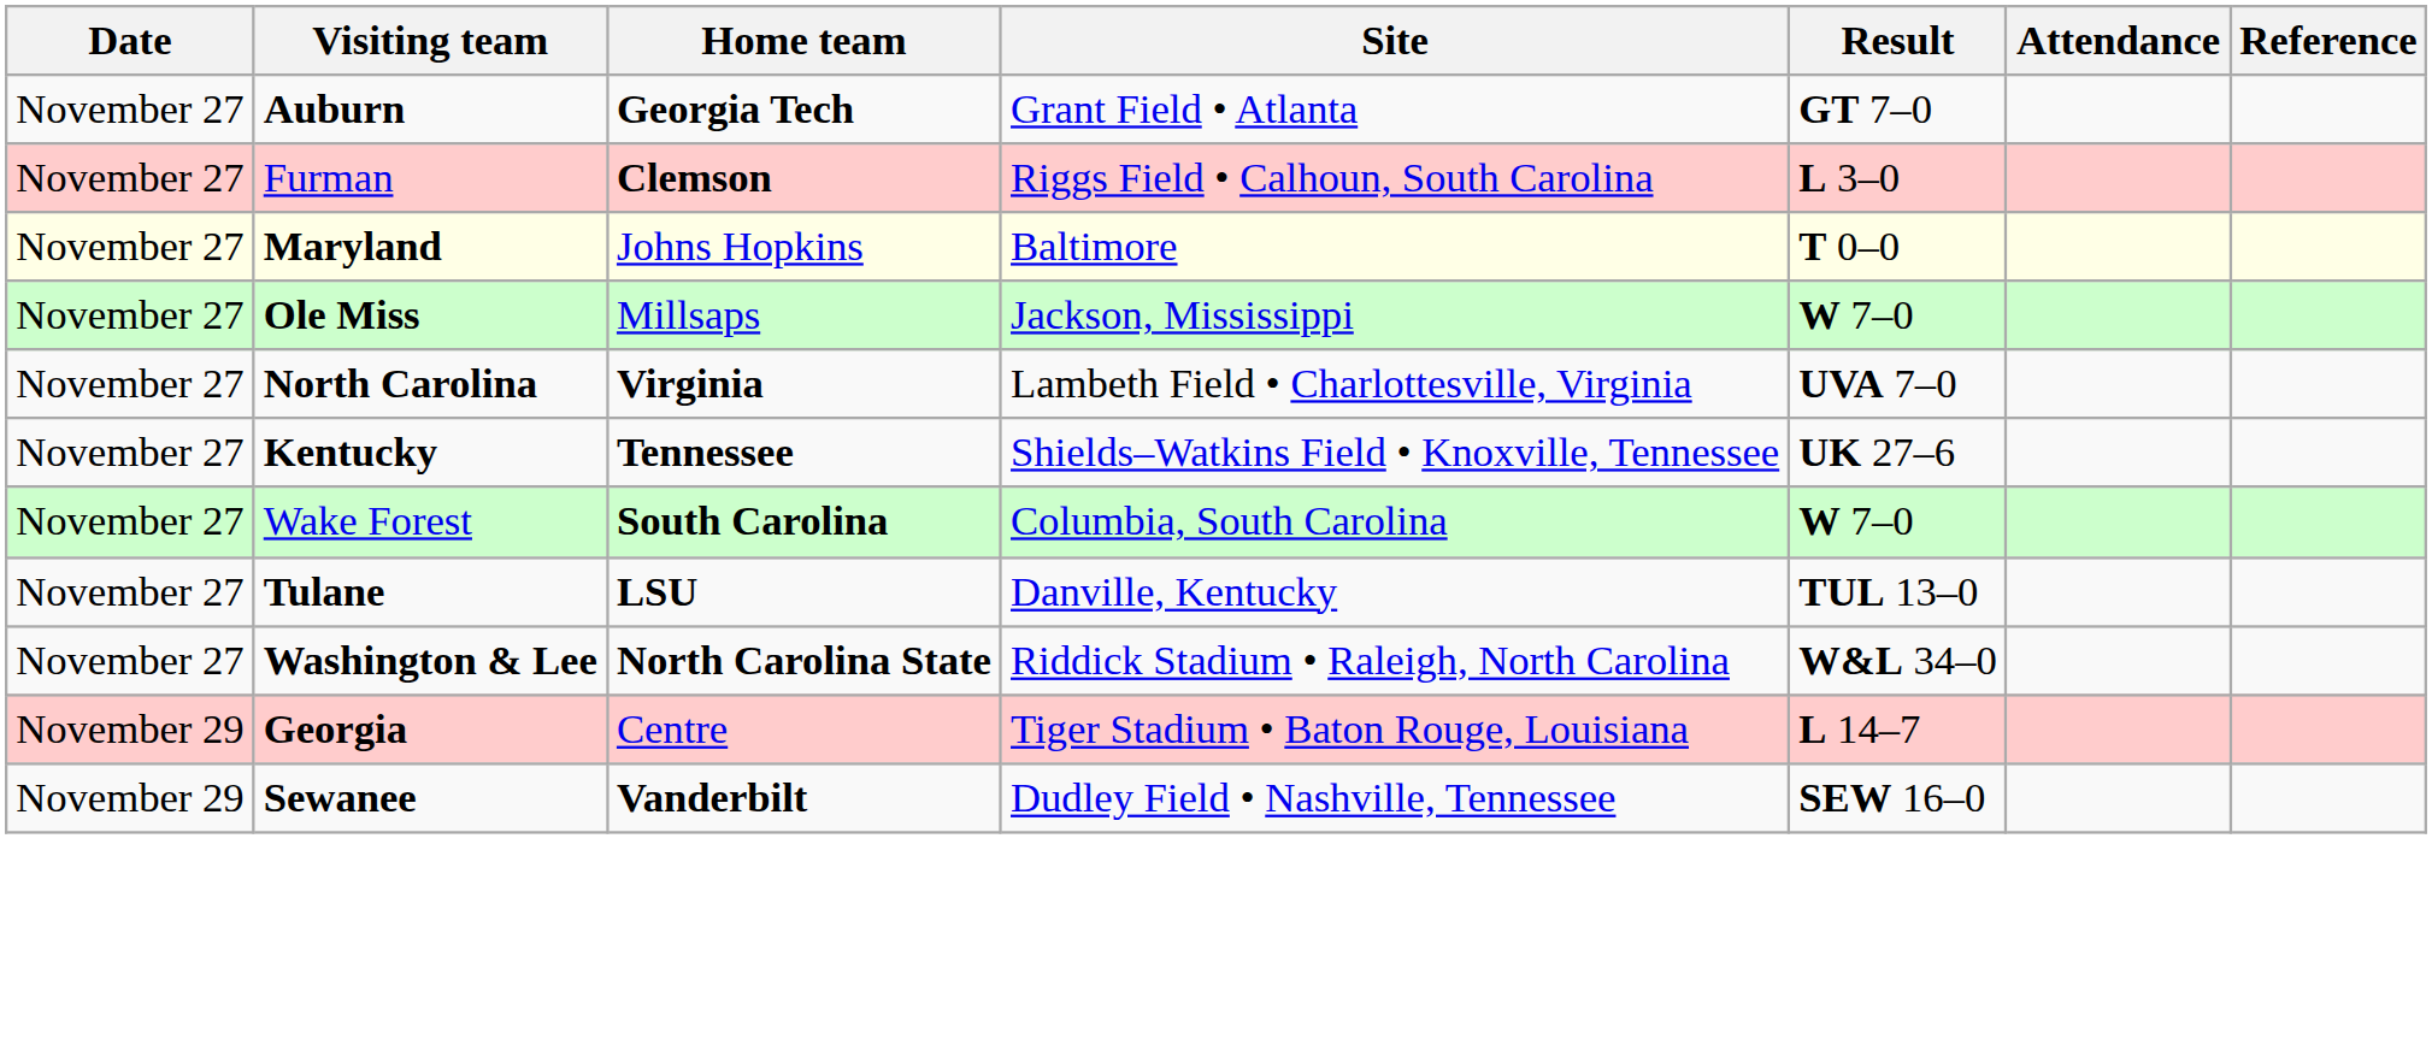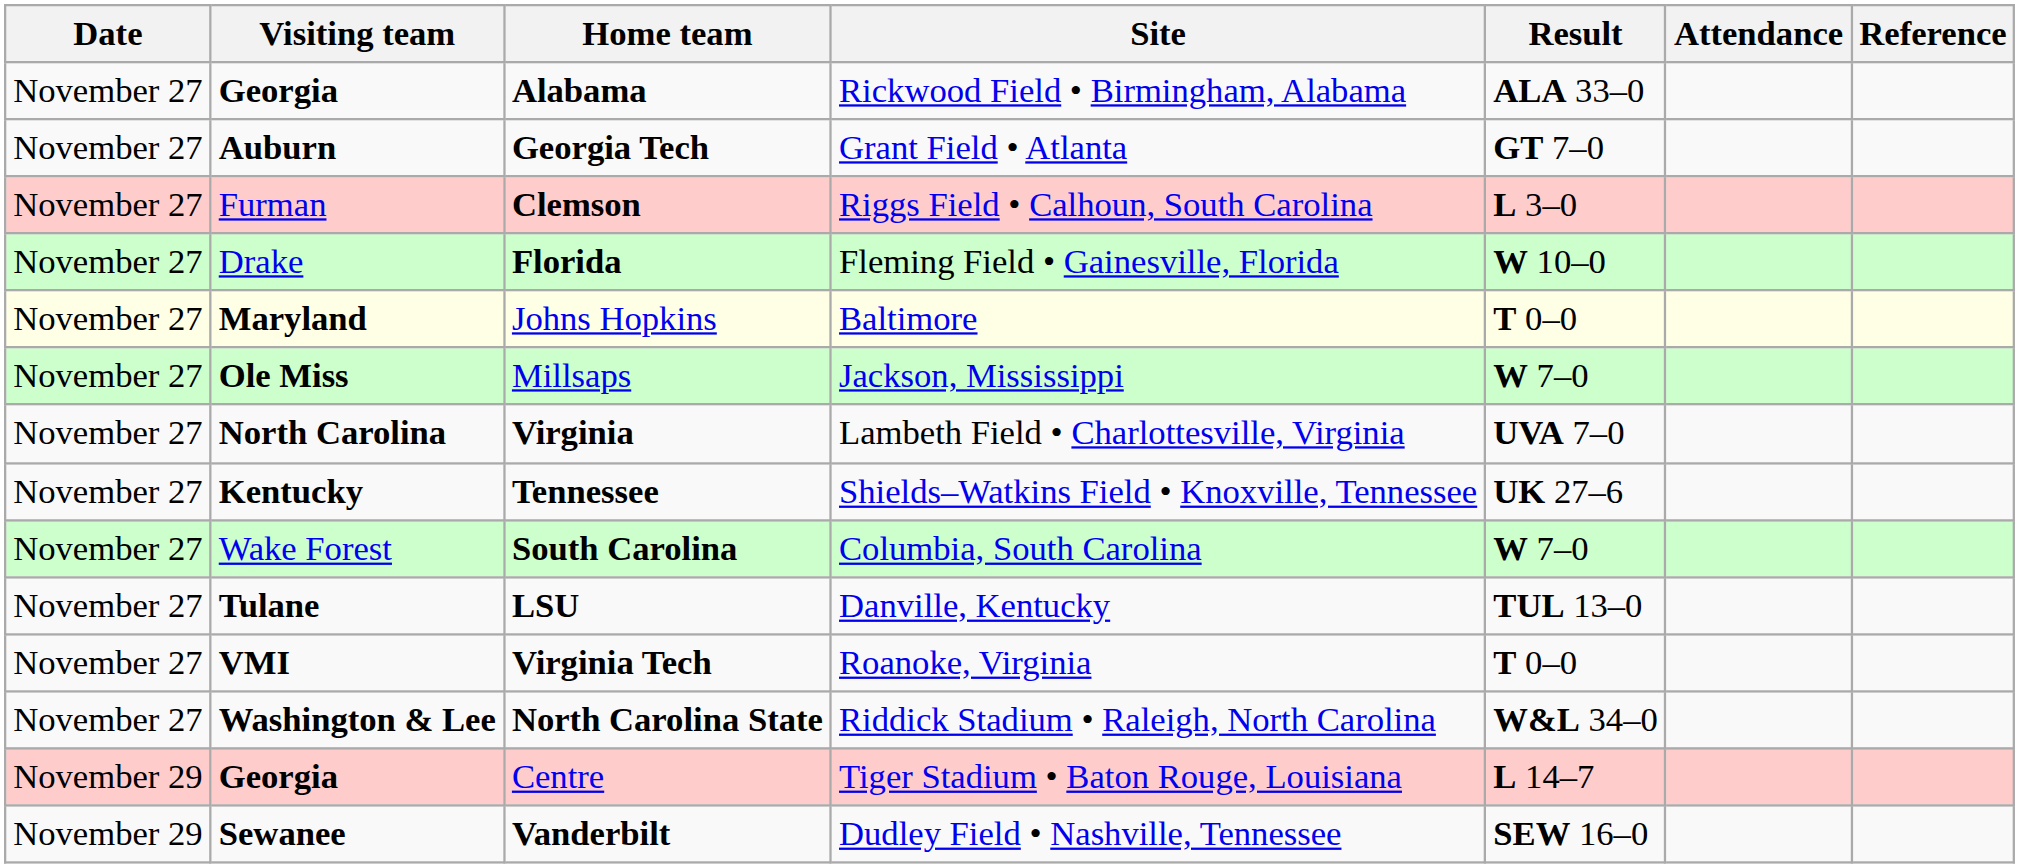 <table class="wikitable" style="font-size:95%;">
 <tr>
 <th>Date</th>
 <th>Visiting team</th>
 <th>Home team</th>
 <th>Site</th>
 <th>Result</th>
 <th>Attendance</th>
 <th class="unsortable">Reference</th>
+</tr>
+<tr bgcolor=>
+<td>November 27</td>
+<td><strong>Georgia</strong></td>
+<td><strong>Alabama</strong></td>
+<td><a href='#'>Rickwood Field</a> • <a href='#'>Birmingham, Alabama</a></td>
+<td><strong>ALA</strong> 33–0</td>
+<td></td>
+<td></td>
 </tr>
 <tr bgcolor=>
 <td>November 27</td>
 <td><strong>Auburn</strong></td>
 <td><strong>Georgia Tech</strong></td>
 <td><a href='#'>Grant Field</a> • <a href='#'>Atlanta</a></td>
 <td><strong>GT</strong> 7–0</td>
 <td></td>
 <td></td>
 </tr>
 <tr bgcolor=ffcccc>
 <td>November 27</td>
 <td><a href='#'>Furman</a></td>
 <td><strong>Clemson</strong></td>
 <td><a href='#'>Riggs Field</a> • <a href='#'>Calhoun, South Carolina</a></td>
 <td><strong>L</strong> 3–0</td>
+<td></td>
+<td></td>
+</tr>
+<tr bgcolor=ccffcc>
+<td>November 27</td>
+<td><a href='#'>Drake</a></td>
+<td><strong>Florida</strong></td>
+<td>Fleming Field • <a href='#'>Gainesville, Florida</a></td>
+<td><strong>W</strong> 10–0</td>
 <td></td>
 <td></td>
 </tr>
 <tr bgcolor=ffffe6>
 <td>November 27</td>
 <td><strong>Maryland</strong></td>
 <td><a href='#'>Johns Hopkins</a></td>
 <td><a href='#'>Baltimore</a></td>
 <td><strong>T</strong> 0–0</td>
 <td></td>
 <td></td>
 </tr>
 <tr bgcolor=ccffcc>
 <td>November 27</td>
 <td><strong>Ole Miss</strong></td>
 <td><a href='#'>Millsaps</a></td>
 <td><a href='#'>Jackson, Mississippi</a></td>
 <td><strong>W</strong> 7–0</td>
 <td></td>
 <td></td>
 </tr>
 <tr bgcolor=>
 <td>November 27</td>
 <td><strong>North Carolina</strong></td>
 <td><strong>Virginia</strong></td>
 <td>Lambeth Field •  <a href='#'>Charlottesville, Virginia</a></td>
 <td><strong>UVA</strong> 7–0</td>
 <td></td>
 <td></td>
 </tr>
 <tr bgcolor=>
 <td>November 27</td>
 <td><strong>Kentucky</strong></td>
 <td><strong>Tennessee</strong></td>
 <td><a href='#'>Shields–Watkins Field</a> • <a href='#'>Knoxville, Tennessee</a></td>
 <td><strong>UK</strong> 27–6</td>
 <td></td>
 <td></td>
 </tr>
 <tr bgcolor=ccffcc>
 <td>November 27</td>
 <td><a href='#'>Wake Forest</a></td>
 <td><strong>South Carolina</strong></td>
 <td><a href='#'>Columbia, South Carolina</a></td>
 <td><strong>W</strong> 7–0</td>
 <td></td>
 <td></td>
 </tr>
 <tr bgcolor=>
 <td>November 27</td>
 <td><strong>Tulane</strong></td>
 <td><strong>LSU</strong></td>
 <td><a href='#'>Danville, Kentucky</a></td>
 <td><strong>TUL</strong> 13–0</td>
 <td></td>
 <td></td>
 </tr>
 <tr bgcolor=>
 <td>November 27</td>
+<td><strong>VMI</strong></td>
+<td><strong>Virginia Tech</strong></td>
+<td><a href='#'>Roanoke, Virginia</a></td>
+<td><strong>T</strong> 0–0</td>
+<td></td>
+<td></td>
+</tr>
+<tr bgcolor=>
+<td>November 27</td>
 <td><strong>Washington & Lee</strong></td>
 <td><strong>North Carolina State</strong></td>
 <td><a href='#'>Riddick Stadium</a> • <a href='#'>Raleigh, North Carolina</a></td>
 <td><strong>W&L</strong> 34–0</td>
 <td></td>
 <td></td>
 </tr>
 <tr bgcolor=ffcccc>
 <td>November 29</td>
 <td><strong>Georgia</strong></td>
 <td><a href='#'>Centre</a></td>
 <td><a href='#'>Tiger Stadium</a> • <a href='#'>Baton Rouge, Louisiana</a></td>
 <td><strong>L</strong> 14–7</td>
 <td></td>
 <td></td>
 </tr>
 <tr bgcolor=>
 <td>November 29</td>
 <td><strong>Sewanee</strong></td>
 <td><strong>Vanderbilt</strong></td>
 <td><a href='#'>Dudley Field</a> • <a href='#'>Nashville, Tennessee</a></td>
 <td><strong>SEW</strong> 16–0</td>
 <td></td>
 <td></td>
 </tr>
 </table>
